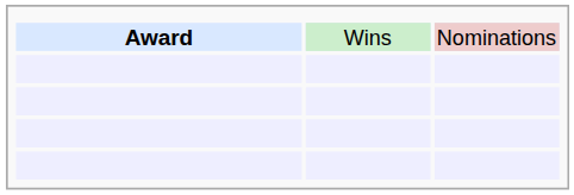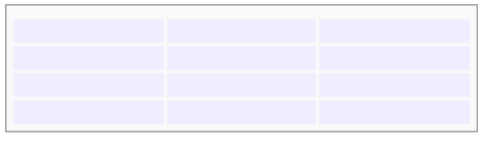 <table class="infobox" style="width: 25em; text-align: left; font-size: 70%; vertical-align: middle;">
 <tr>
 <td colspan="3" style="text-align:center;"></td>
-</tr>
-<tr bgcolor=#D9E8FF style="text-align:center;">
-<th style="vertical-align: middle;">Award</th>
-<td style="background:#cceecc; font-size:8pt;" width="60px">Wins</td>
-<td style="background:#eecccc; font-size:8pt;" width="60px">Nominations</td>
 </tr>
 <tr bgcolor=#eeeeff>
 <td align="center"><br></td>
 <td></td>
 <td></td>
 </tr>
 <tr bgcolor=#eeeeff>
 <td align="center"><br></td>
 <td></td>
 <td></td>
 </tr>
 <tr bgcolor=#eeeeff>
 <td align="center"><br></td>
 <td></td>
 <td></td>
 </tr>
 <tr bgcolor=#eeeeff>
 <td align="left"><br></td>
 <td></td>
 <td></td>
 </tr>
 </table>
